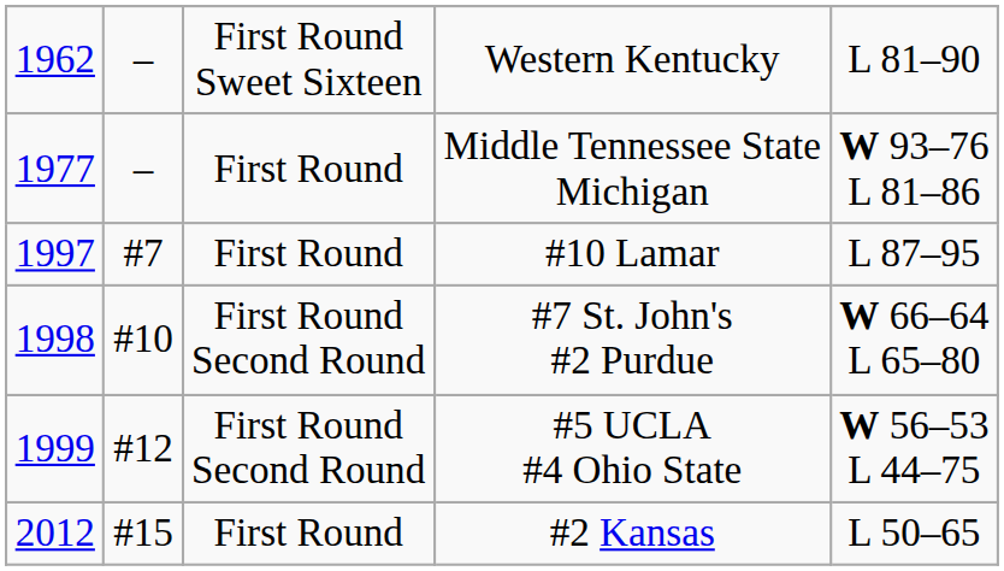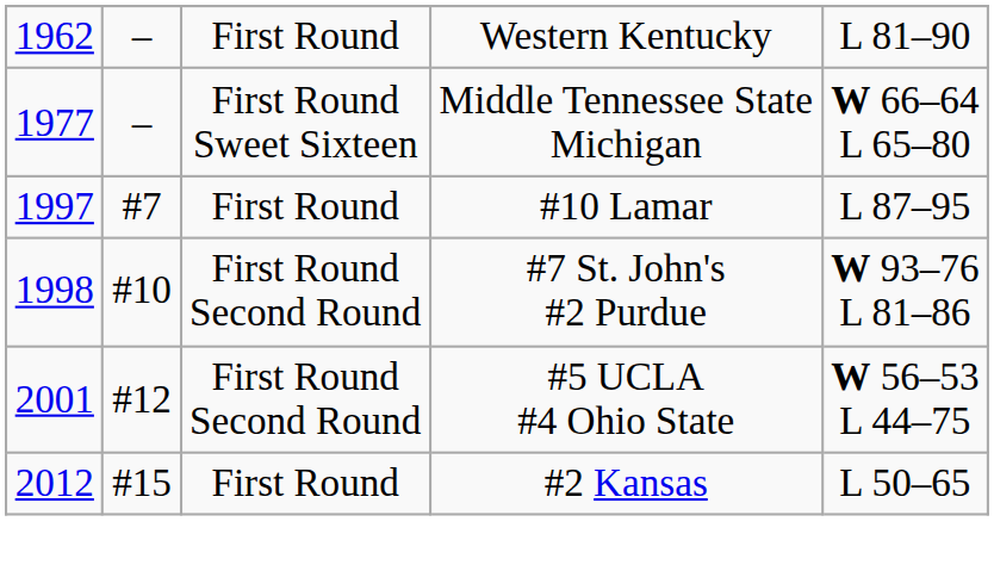 <table class="wikitable" style="text-align:center">
 <tr>
 </tr>
 <tr align="center">
 <td><a href='#'>1962</a></td>
 <td>–</td>
-<td>First Round<br>Sweet Sixteen</td>
+<td>First Round</td>
 <td>Western Kentucky</td>
 <td>L 81–90</td>
 </tr>
 <tr align="center">
 <td><a href='#'>1977</a></td>
 <td>–</td>
-<td>First Round</td>
+<td>First Round<br>Sweet Sixteen</td>
 <td>Middle Tennessee State<br>Michigan</td>
-<td><strong>W</strong> 93–76<br>L 81–86</td>
+<td><strong>W</strong> 66–64<br>L 65–80</td>
 </tr>
 <tr align="center">
 <td><a href='#'>1997</a></td>
 <td>#7</td>
 <td>First Round</td>
 <td>#10 Lamar</td>
 <td>L 87–95</td>
 </tr>
 <tr align="center">
 <td><a href='#'>1998</a></td>
 <td>#10</td>
 <td>First Round<br>Second Round</td>
 <td>#7 St. John's <br> #2 Purdue</td>
-<td><strong>W</strong> 66–64<br>L 65–80</td>
+<td><strong>W</strong> 93–76<br>L 81–86</td>
 </tr>
 <tr align="center">
-<td><a href='#'>1999</a></td>
+<td><a href='#'>2001</a></td>
 <td>#12</td>
 <td>First Round<br>Second Round</td>
 <td>#5 UCLA <br> #4 Ohio State</td>
 <td><strong>W</strong> 56–53<br>L 44–75</td>
 </tr>
 <tr align="center">
 <td><a href='#'>2012</a></td>
 <td>#15</td>
 <td>First Round</td>
 <td>#2 <a href='#'>Kansas</a></td>
 <td>L 50–65</td>
 </tr>
 </table>
